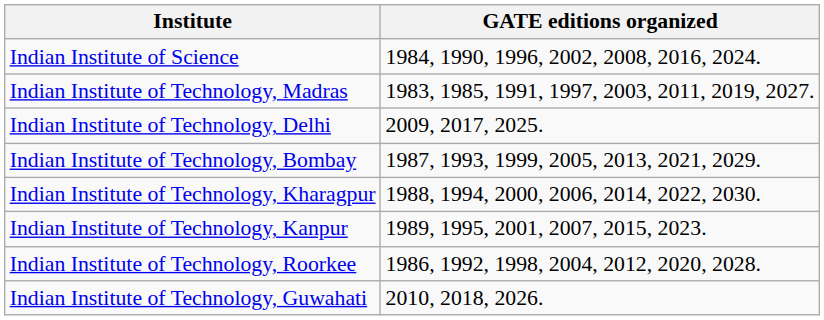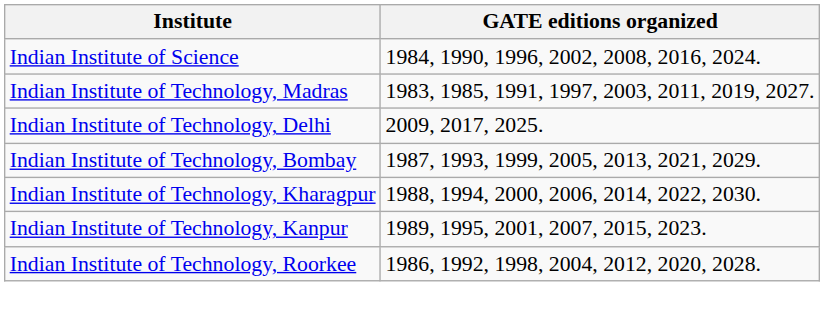 <table class="wikitable sortable">
 <tr>
 <th>Institute</th>
 <th>GATE editions organized</th>
 </tr>
 <tr>
 <td><a href='#'>Indian Institute of Science</a></td>
 <td>1984, 1990, 1996, 2002, 2008, 2016, 2024.</td>
 </tr>
 <tr>
 <td><a href='#'>Indian Institute of Technology, Madras</a></td>
 <td>1983, 1985, 1991, 1997, 2003, 2011, 2019, 2027.</td>
 </tr>
 <tr>
 <td><a href='#'>Indian Institute of Technology, Delhi</a></td>
 <td>2009, 2017, 2025.</td>
 </tr>
 <tr>
 <td><a href='#'>Indian Institute of Technology, Bombay</a></td>
 <td>1987, 1993, 1999, 2005, 2013, 2021, 2029.</td>
 </tr>
 <tr>
 <td><a href='#'>Indian Institute of Technology, Kharagpur</a></td>
 <td>1988, 1994, 2000, 2006, 2014, 2022, 2030.</td>
 </tr>
 <tr>
 <td><a href='#'>Indian Institute of Technology, Kanpur</a></td>
 <td>1989, 1995, 2001, 2007, 2015, 2023.</td>
 </tr>
 <tr>
 <td><a href='#'>Indian Institute of Technology, Roorkee</a></td>
 <td>1986, 1992, 1998, 2004, 2012, 2020, 2028.</td>
 </tr>
-<tr>
-<td><a href='#'>Indian Institute of Technology, Guwahati</a></td>
-<td>2010, 2018, 2026.</td>
-</tr>
 </table>
